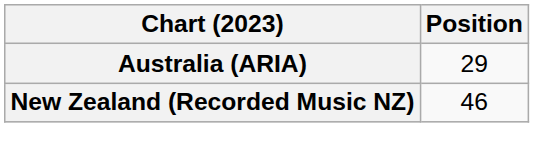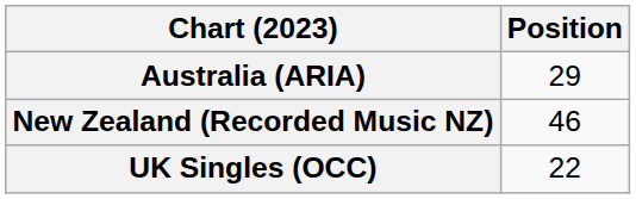 <table class="wikitable sortable plainrowheaders" style="text-align:center">
 <tr>
 <th scope="col">Chart (2023)</th>
 <th scope="col">Position</th>
 </tr>
 <tr>
 <th scope="row">Australia (ARIA)</th>
 <td>29</td>
 </tr>
 <tr>
 <th scope="row">New Zealand (Recorded Music NZ)</th>
 <td>46</td>
 </tr>
+<tr>
+<th scope="row">UK Singles (OCC)</th>
+<td>22</td>
+</tr>
 </table>
